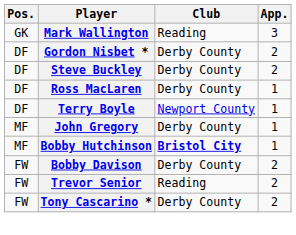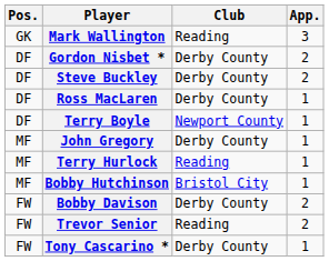 <table class="wikitable plainrowheaders" style="text-align: left">
 <tr>
 <th scope=col>Pos.</th>
 <th scope=col>Player</th>
 <th scope=col>Club</th>
 <th scope=col>App.</th>
 </tr>
 <tr>
 <td style=text-align:center>GK</td>
 <th scope=row><a href='#'>Mark Wallington</a></th>
 <td>Reading</td>
 <td style=text-align:center>3</td>
 </tr>
 <tr>
 <td style=text-align:center>DF</td>
 <th scope=row><a href='#'>Gordon Nisbet</a> *</th>
 <td>Derby County</td>
 <td style=text-align:center>2</td>
 </tr>
 <tr>
 <td style=text-align:center>DF</td>
 <th scope=row><a href='#'>Steve Buckley</a></th>
 <td>Derby County</td>
 <td style=text-align:center>2</td>
 </tr>
 <tr>
 <td style=text-align:center>DF</td>
 <th scope=row><a href='#'>Ross MacLaren</a></th>
 <td>Derby County</td>
 <td style=text-align:center>1</td>
 </tr>
 <tr>
 <td style=text-align:center>DF</td>
 <th scope=row><a href='#'>Terry Boyle</a></th>
 <td><a href='#'>Newport County</a></td>
 <td style=text-align:center>1</td>
 </tr>
 <tr>
 <td style=text-align:center>MF</td>
 <th scope=row><a href='#'>John Gregory</a></th>
 <td>Derby County</td>
 <td style=text-align:center>1</td>
 </tr>
 <tr>
 <td style=text-align:center>MF</td>
+<th scope=row><a href='#'>Terry Hurlock</a></th>
+<td><a href='#'>Reading</a></td>
+<td style=text-align:center>1</td>
+</tr>
+<tr>
+<td style=text-align:center>MF</td>
 <th scope=row><a href='#'>Bobby Hutchinson</a></th>
-<td><strong><a href='#'>Bristol City</a></strong></td>
+<td><a href='#'>Bristol City</a></td>
 <td style=text-align:center>1</td>
 </tr>
 <tr>
 <td style=text-align:center>FW</td>
 <th scope=row><a href='#'>Bobby Davison</a></th>
 <td>Derby County</td>
 <td style=text-align:center>2</td>
 </tr>
 <tr>
 <td style=text-align:center>FW</td>
 <th scope=row><a href='#'>Trevor Senior</a></th>
 <td>Reading</td>
 <td style=text-align:center>2</td>
 </tr>
 <tr>
 <td style=text-align:center>FW</td>
 <th scope=row><a href='#'>Tony Cascarino</a> *</th>
 <td>Derby County</td>
-<td style=text-align:center>2</td>
+<td style=text-align:center>1</td>
 </tr>
 </table>
